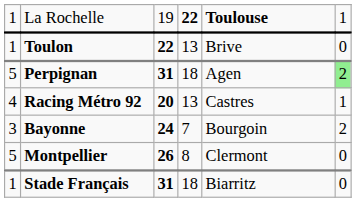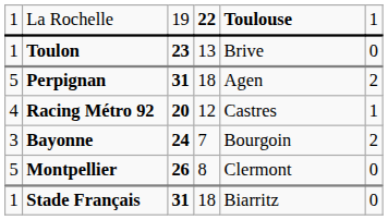 <table class="wikitable left" cellpadding="0" cellspacing="0" style="font-size:90%;">
 <tr>
 <td>1</td>
 <td width="110px">La Rochelle</td>
 <td>19</td>
 <td><strong>22</strong></td>
 <td width="110px"><strong>Toulouse</strong></td>
 <td>1</td>
 </tr>
 <tr style="border-top:2px solid black;">
 <td>1</td>
 <td><strong>Toulon</strong></td>
-<td><strong>22</strong></td>
+<td><strong>23</strong></td>
 <td>13</td>
 <td>Brive</td>
 <td>0</td>
 </tr>
 <tr style="border-top:2px solid grey;">
 <td>5</td>
 <td><strong>Perpignan</strong></td>
 <td><strong>31</strong></td>
 <td>18</td>
 <td>Agen</td>
-<td style="background: lightgreen;">2</td>
+<td>2</td>
 </tr>
 <tr>
 <td>4</td>
 <td><strong>Racing Métro 92</strong></td>
 <td><strong>20</strong></td>
-<td>13</td>
+<td>12</td>
 <td>Castres</td>
 <td>1</td>
 </tr>
 <tr>
 <td>3</td>
 <td><strong>Bayonne</strong></td>
 <td><strong>24</strong></td>
 <td>7</td>
 <td>Bourgoin</td>
 <td>2</td>
 </tr>
 <tr>
 <td>5</td>
 <td><strong>Montpellier</strong></td>
 <td><strong>26</strong></td>
 <td>8</td>
 <td>Clermont</td>
 <td>0</td>
 </tr>
 <tr style="border-top:2px solid grey;">
 <td>1</td>
 <td><strong>Stade Français</strong></td>
 <td><strong>31</strong></td>
 <td>18</td>
 <td>Biarritz</td>
 <td>0</td>
 </tr>
 </table>
